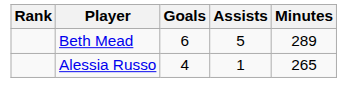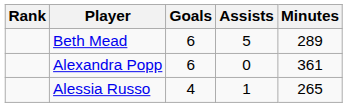 <table class="wikitable" style="margin:auto; text-align:center">
 <tr>
 <th>Rank</th>
 <th>Player</th>
 <th>Goals</th>
 <th>Assists</th>
 <th>Minutes</th>
 </tr>
 <tr>
 <td></td>
 <td style="text-align:left"> <a href='#'>Beth Mead</a></td>
 <td>6</td>
 <td>5</td>
 <td>289</td>
 </tr>
 <tr>
 <td></td>
+<td style="text-align:left"> <a href='#'>Alexandra Popp</a></td>
+<td>6</td>
+<td>0</td>
+<td>361</td>
+</tr>
+<tr>
+<td></td>
 <td style="text-align:left"> <a href='#'>Alessia Russo</a></td>
 <td>4</td>
 <td>1</td>
 <td>265</td>
 </tr>
 </table>
